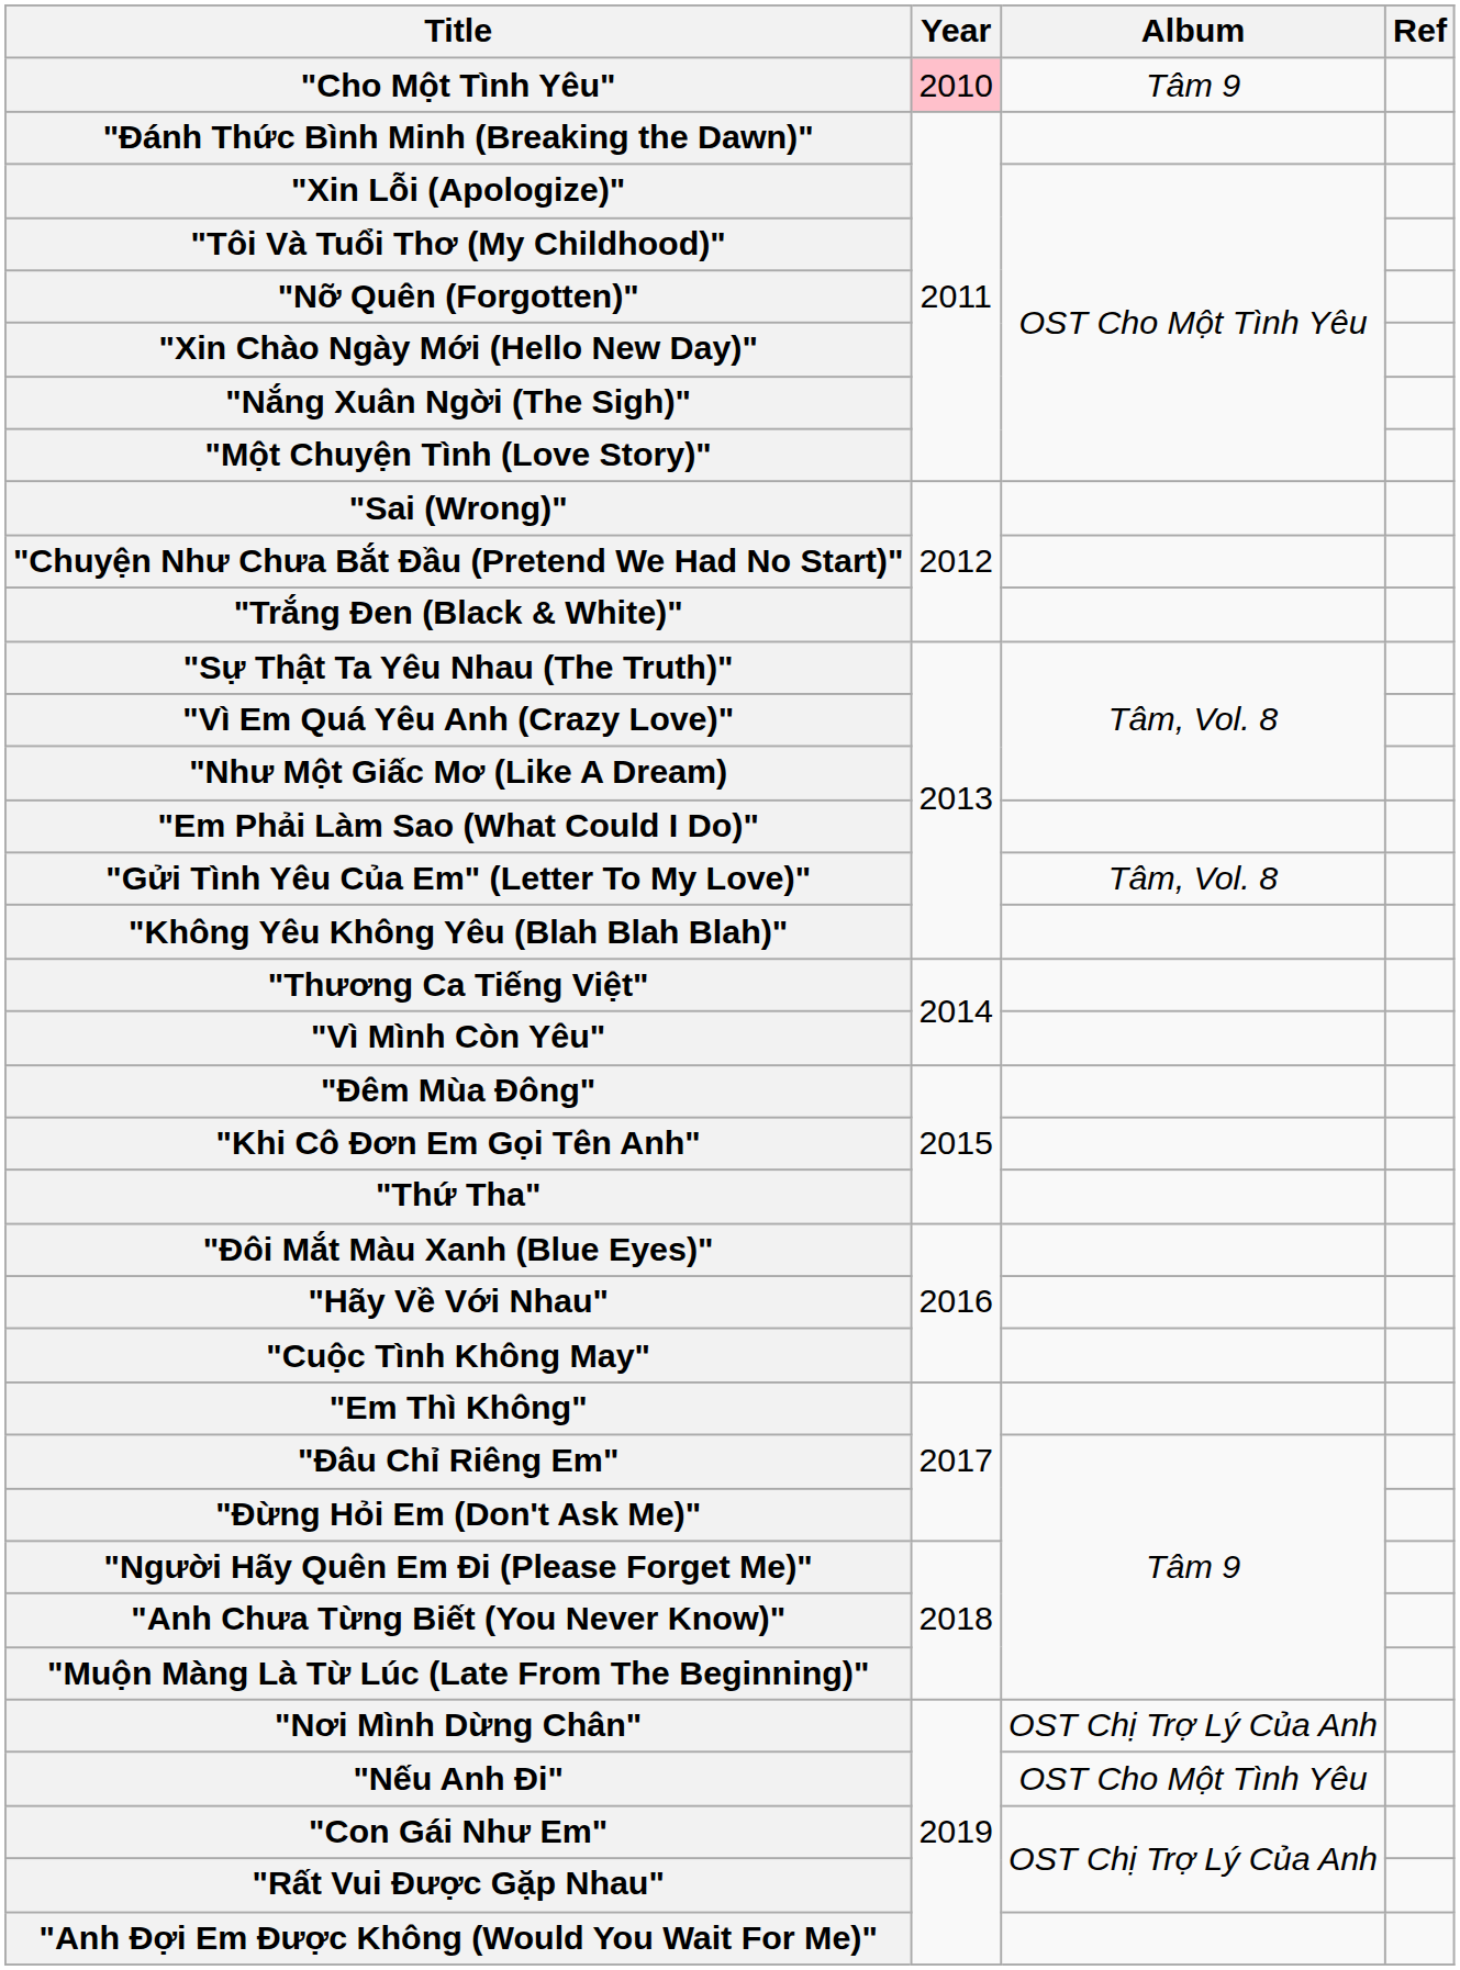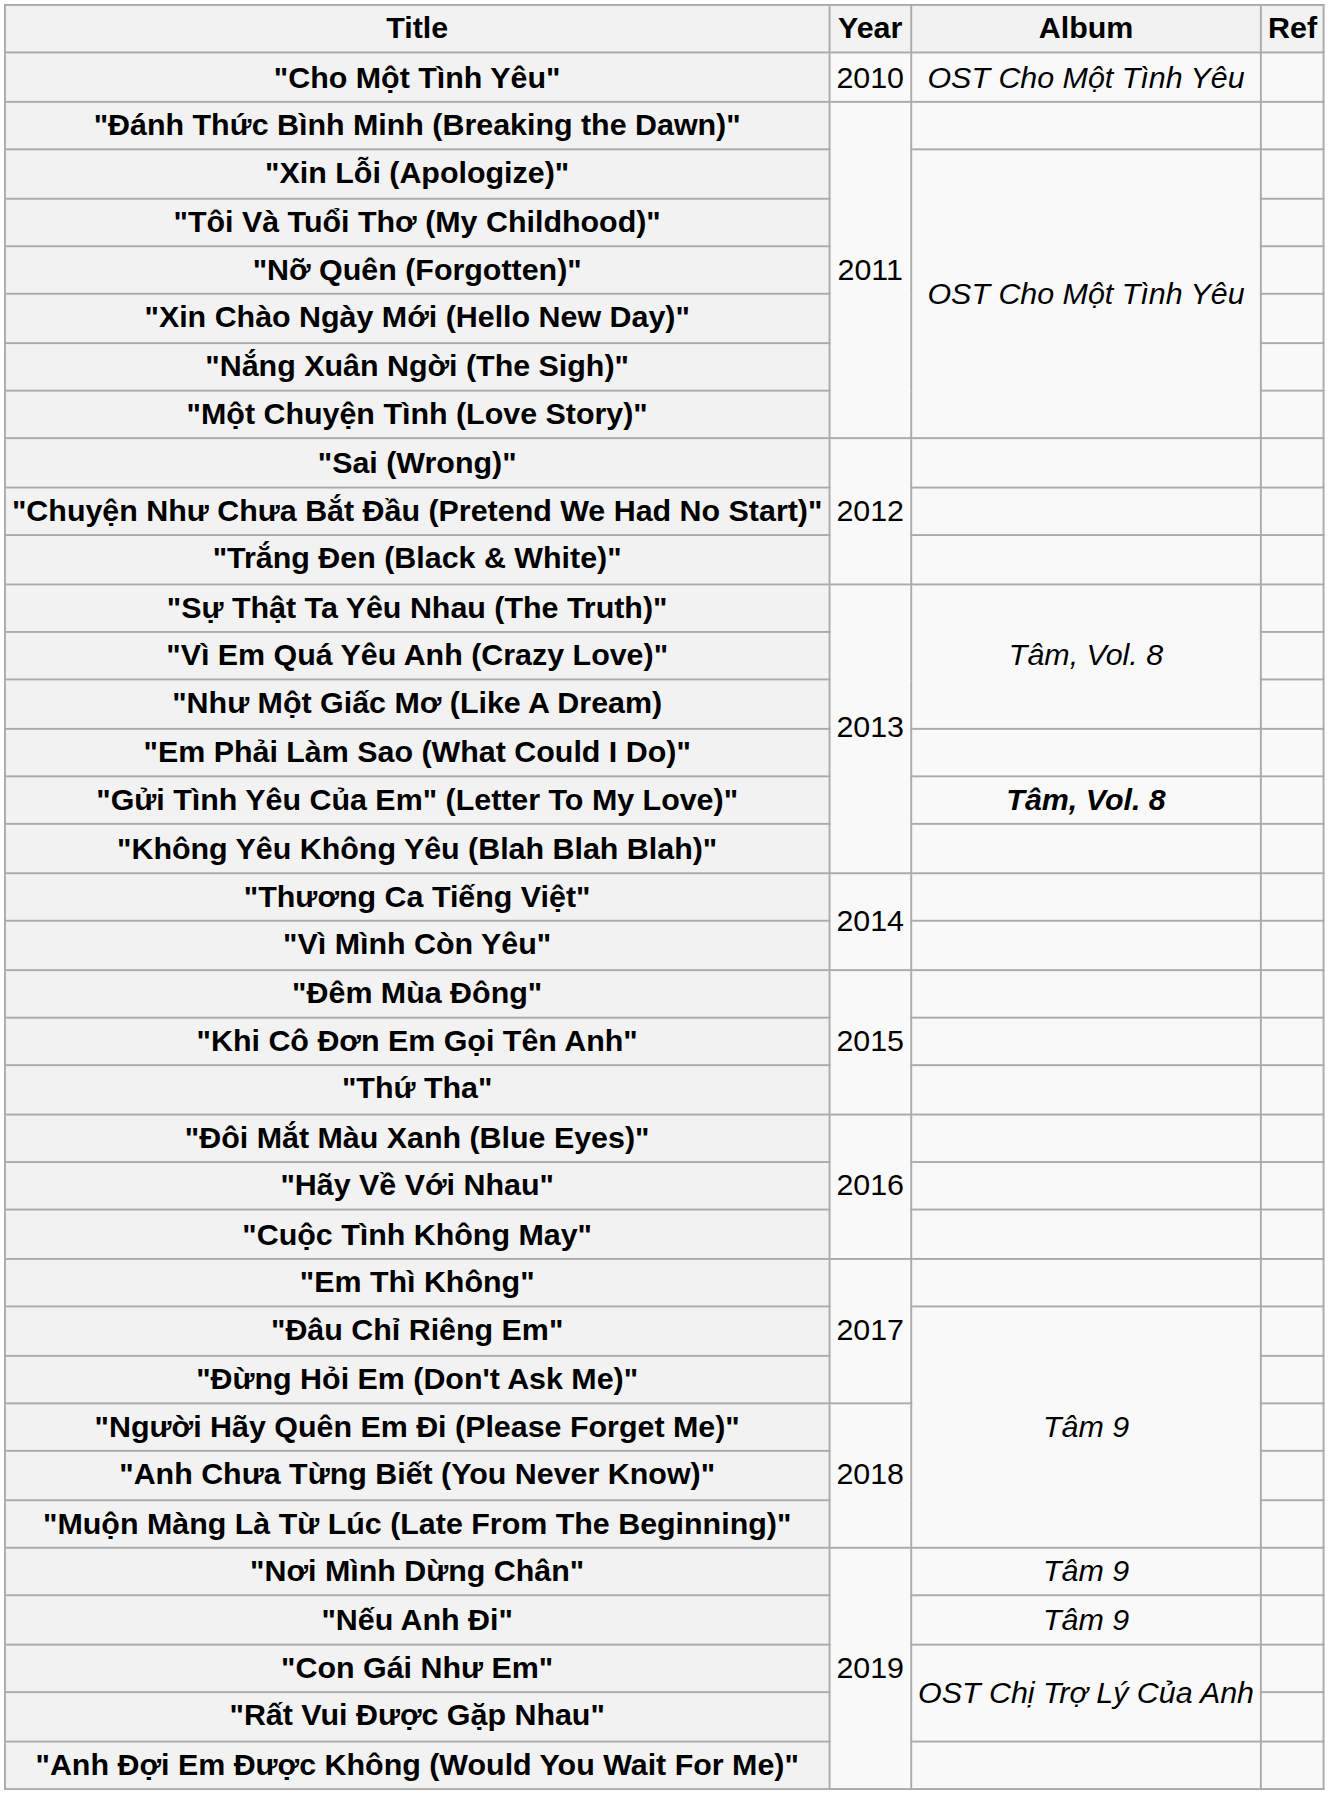 <table class="wikitable plainrowheaders" style="text-align:center;">
 <tr>
 <th>Title</th>
 <th>Year</th>
 <th>Album</th>
 <th>Ref</th>
 </tr>
 <tr>
 <th scope="row">"Cho Một Tình Yêu"</th>
-<td style="background: pink;">2010</td>
-<td><em>Tâm 9</em></td>
+<td>2010</td>
+<td><em>OST Cho Một Tình Yêu</em></td>
 <td></td>
 </tr>
 <tr>
 <th scope="row">"Đánh Thức Bình Minh (Breaking the Dawn)"</th>
 <td rowspan="7">2011</td>
 <td></td>
 <td><br></td>
 </tr>
 <tr>
 <th scope="row">"Xin Lỗi (Apologize)"</th>
 <td rowspan="6"><em>OST Cho Một Tình Yêu</em></td>
 <td><br></td>
 </tr>
 <tr>
 <th scope="row">"Tôi Và Tuổi Thơ (My Childhood)"</th>
 <td></td>
 </tr>
 <tr>
 <th scope="row">"Nỡ Quên (Forgotten)"</th>
 <td></td>
 </tr>
 <tr>
 <th scope="row">"Xin Chào Ngày Mới (Hello New Day)" </th>
 <td></td>
 </tr>
 <tr>
 <th scope="row">"Nắng Xuân Ngời (The Sigh)"</th>
 <td></td>
 </tr>
 <tr>
 <th scope="row">"Một Chuyện Tình (Love Story)" </th>
 <td></td>
 </tr>
 <tr>
 <th scope="row">"Sai (Wrong)"</th>
 <td rowspan="3">2012</td>
 <td></td>
 <td></td>
 </tr>
 <tr>
 <th scope="row">"Chuyện Như Chưa Bắt Đầu (Pretend We Had No Start)"</th>
 <td></td>
 <td><br></td>
 </tr>
 <tr>
 <th scope="row">"Trắng Đen (Black & White)"</th>
 <td></td>
 <td></td>
 </tr>
 <tr>
 <th scope="row">"Sự Thật Ta Yêu Nhau (The Truth)"</th>
 <td rowspan="6">2013</td>
 <td rowspan="3"><em>Tâm, Vol. 8</em></td>
 <td><br></td>
 </tr>
 <tr>
 <th scope="row">"Vì Em Quá Yêu Anh (Crazy Love)"</th>
 <td><br></td>
 </tr>
 <tr>
 <th scope="row">"Như Một Giấc Mơ (Like A Dream)</th>
 <td><br></td>
 </tr>
 <tr>
 <th scope="row">"Em Phải Làm Sao (What Could I Do)"</th>
 <td></td>
 <td><br></td>
 </tr>
 <tr>
 <th scope="row">"Gửi Tình Yêu Của Em" (Letter To My Love)"</th>
-<td><em>Tâm, Vol. 8</em></td>
+<td><strong><em>Tâm, Vol. 8</em></strong></td>
 <td></td>
 </tr>
 <tr>
 <th scope="row">"Không Yêu Không Yêu (Blah Blah Blah)"</th>
 <td></td>
 <td></td>
 </tr>
 <tr>
 <th scope="row">"Thương Ca Tiếng Việt"</th>
 <td rowspan="2">2014</td>
 <td></td>
 <td></td>
 </tr>
 <tr>
 <th scope="row">"Vì Mình Còn Yêu"</th>
 <td></td>
 <td></td>
 </tr>
 <tr>
 <th scope="row">"Đêm Mùa Đông" </th>
 <td rowspan="3">2015</td>
 <td></td>
 <td></td>
 </tr>
 <tr>
 <th scope="row">"Khi Cô Đơn Em Gọi Tên Anh"</th>
 <td></td>
 <td></td>
 </tr>
 <tr>
 <th scope="row">"Thứ Tha"</th>
 <td></td>
 <td></td>
 </tr>
 <tr>
 <th scope="row">"Đôi Mắt Màu Xanh (Blue Eyes)"</th>
 <td rowspan="3">2016</td>
 <td></td>
 <td></td>
 </tr>
 <tr>
 <th scope="row">"Hãy Về Với Nhau"</th>
 <td></td>
 <td></td>
 </tr>
 <tr>
 <th scope="row">"Cuộc Tình Không May"</th>
 <td></td>
 <td></td>
 </tr>
 <tr>
 <th scope="row">"Em Thì Không" </th>
 <td rowspan="3">2017</td>
 <td></td>
 <td></td>
 </tr>
 <tr>
 <th scope="row">"Đâu Chỉ Riêng Em"</th>
 <td rowspan="5"><em>Tâm 9</em></td>
 <td></td>
 </tr>
 <tr>
 <th scope="row">"Đừng Hỏi Em (Don't Ask Me)"</th>
 <td></td>
 </tr>
 <tr>
 <th scope="row">"Người Hãy Quên Em Đi (Please Forget Me)"</th>
 <td rowspan="3">2018</td>
 <td></td>
 </tr>
 <tr>
 <th scope="row">"Anh Chưa Từng Biết (You Never Know)"</th>
 <td></td>
 </tr>
 <tr>
 <th scope="row">"Muộn Màng Là Từ Lúc (Late From The Beginning)"</th>
 <td></td>
 </tr>
 <tr>
 <th scope="row">"Nơi Mình Dừng Chân"</th>
 <td rowspan="5">2019</td>
-<td><em>OST Chị Trợ Lý Của Anh</em></td>
+<td><em>Tâm 9</em></td>
 <td></td>
 </tr>
 <tr>
 <th scope="row">"Nếu Anh Đi"</th>
-<td><em>OST Cho Một Tình Yêu</em></td>
+<td><em>Tâm 9</em></td>
 <td></td>
 </tr>
 <tr>
 <th scope="row">"Con Gái Như Em" </th>
 <td rowspan="2"><em>OST Chị Trợ Lý Của Anh</em></td>
 <td></td>
 </tr>
 <tr>
 <th scope="row">"Rất Vui Được Gặp Nhau" </th>
 <td></td>
 </tr>
 <tr>
 <th scope="row">"Anh Đợi Em Được Không (Would You Wait For Me)"</th>
 <td></td>
 <td></td>
 </tr>
 </table>
